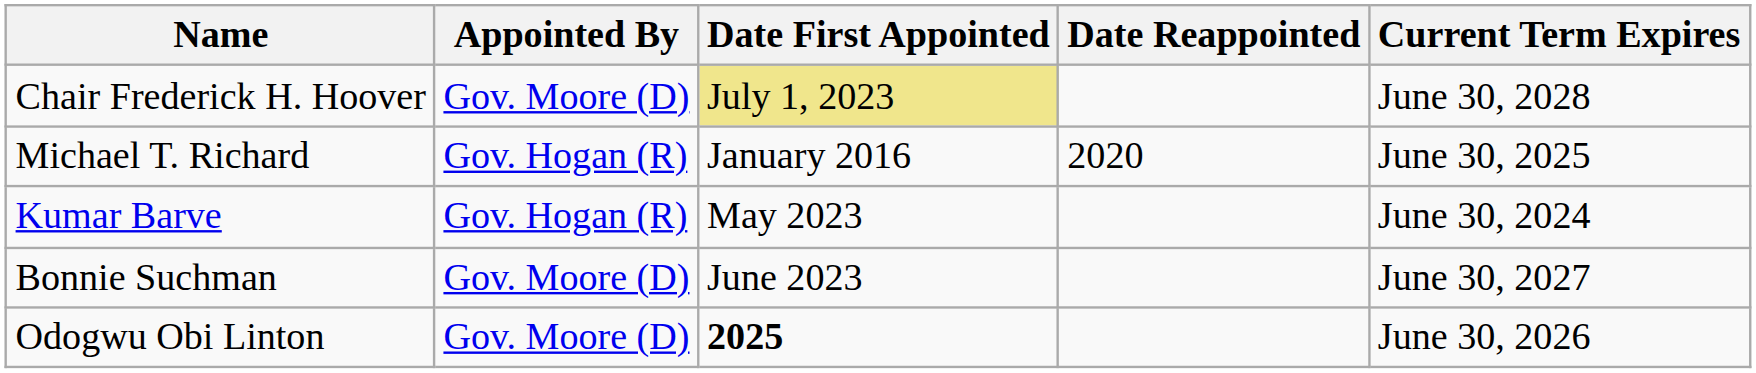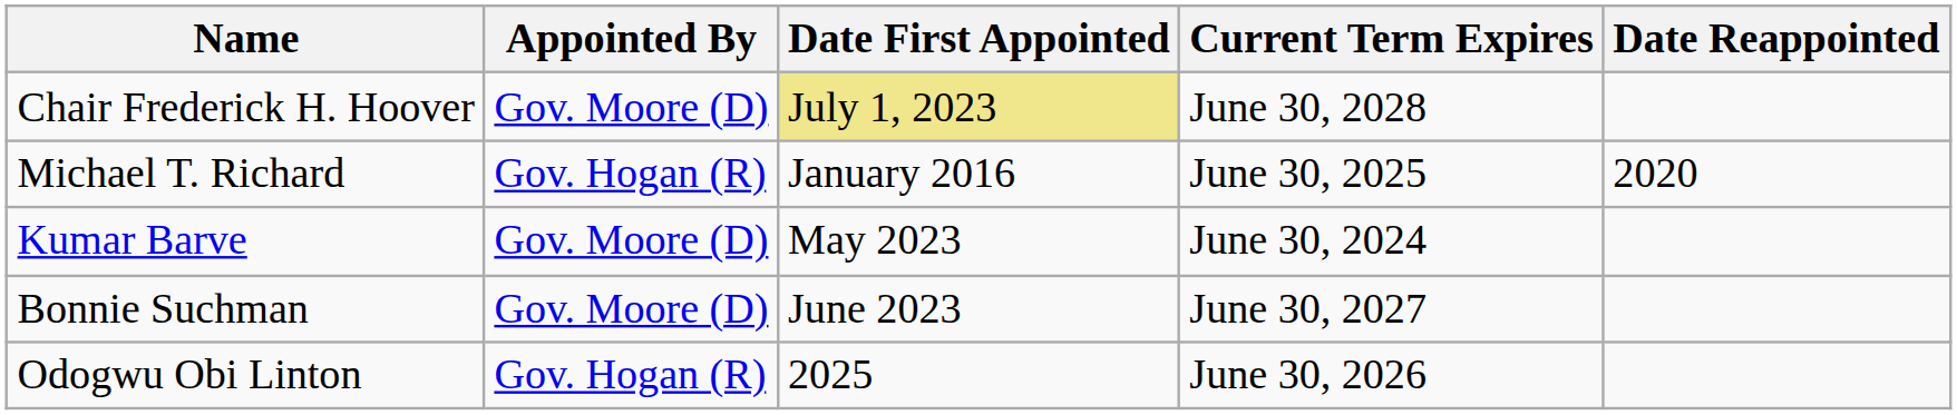 <table class="wikitable" style="margin: 1em auto 1em auto">
 <tr>
 <th>Name</th>
 <th>Appointed By</th>
 <th>Date First Appointed</th>
+<th>Current Term Expires</th>
 <th>Date Reappointed</th>
-<th>Current Term Expires</th>
 </tr>
 <tr>
 <td>Chair Frederick H. Hoover</td>
 <td><a href='#'>Gov. Moore (D)</a></td>
 <td style="background: khaki;">July 1, 2023</td>
+<td>June 30, 2028</td>
 <td></td>
-<td>June 30, 2028</td>
 </tr>
 <tr>
 <td>Michael T. Richard</td>
 <td><a href='#'>Gov. Hogan (R)</a></td>
 <td>January 2016</td>
+<td>June 30, 2025</td>
 <td>2020</td>
-<td>June 30, 2025</td>
 </tr>
 <tr>
 <td><a href='#'>Kumar Barve</a></td>
-<td><a href='#'>Gov. Hogan (R)</a></td>
+<td><a href='#'>Gov. Moore (D)</a></td>
 <td>May 2023 </td>
+<td>June 30, 2024</td>
 <td></td>
-<td>June 30, 2024</td>
 </tr>
 <tr>
 <td>Bonnie Suchman</td>
 <td><a href='#'>Gov. Moore (D)</a></td>
 <td>June 2023</td>
+<td>June 30, 2027</td>
 <td></td>
-<td>June 30, 2027</td>
 </tr>
 <tr>
 <td>Odogwu Obi Linton</td>
-<td><a href='#'>Gov. Moore (D)</a></td>
-<td><strong>2025</strong></td>
+<td><a href='#'>Gov. Hogan (R)</a></td>
+<td>2025</td>
+<td>June 30, 2026</td>
 <td></td>
-<td>June 30, 2026</td>
 </tr>
 </table>
